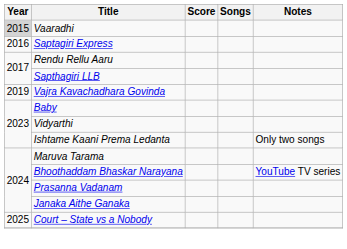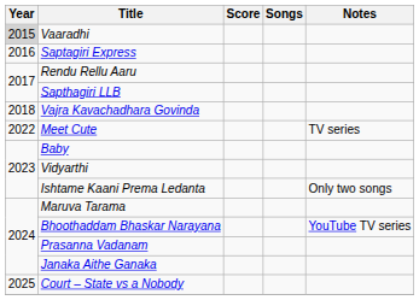 <table class="wikitable">
 <tr>
 <th>Year</th>
 <th>Title</th>
 <th>Score</th>
 <th>Songs</th>
 <th>Notes</th>
 </tr>
 <tr>
 <td style="background: lightgrey;">2015</td>
 <td><em>Vaaradhi</em></td>
 <td></td>
 <td></td>
 <td></td>
 </tr>
 <tr>
 <td>2016</td>
 <td><a href='#'><em>Saptagiri Express</em></a></td>
 <td></td>
 <td></td>
 <td></td>
 </tr>
 <tr>
 <td rowspan="2">2017</td>
 <td><em>Rendu Rellu Aaru</em></td>
 <td></td>
 <td></td>
 <td></td>
 </tr>
 <tr>
 <td><em><a href='#'>Sapthagiri LLB</a></em></td>
 <td></td>
 <td></td>
 <td></td>
 </tr>
 <tr>
-<td>2019</td>
+<td>2018</td>
 <td><em><a href='#'>Vajra Kavachadhara Govinda</a></em></td>
 <td></td>
 <td></td>
 <td></td>
+</tr>
+<tr>
+<td>2022</td>
+<td><em><a href='#'>Meet Cute</a></em></td>
+<td></td>
+<td></td>
+<td>TV series</td>
 </tr>
 <tr>
 <td rowspan="3">2023</td>
 <td><em><a href='#'>Baby</a></em></td>
 <td></td>
 <td></td>
 <td></td>
 </tr>
 <tr>
 <td><em>Vidyarthi</em></td>
 <td></td>
 <td></td>
 <td></td>
 </tr>
 <tr>
 <td><em>Ishtame Kaani Prema Ledanta</em></td>
 <td></td>
 <td></td>
 <td>Only two songs</td>
 </tr>
 <tr>
 <td rowspan="4">2024</td>
 <td><em>Maruva Tarama</em></td>
 <td></td>
 <td></td>
 <td></td>
 </tr>
 <tr>
 <td><em><a href='#'>Bhoothaddam Bhaskar Narayana</a></em></td>
 <td></td>
 <td></td>
 <td><a href='#'>YouTube</a> TV series</td>
 </tr>
 <tr>
 <td><em><a href='#'>Prasanna Vadanam</a></em></td>
 <td></td>
 <td></td>
 <td></td>
 </tr>
 <tr>
 <td><em><a href='#'>Janaka Aithe Ganaka</a></em></td>
 <td></td>
 <td></td>
 <td></td>
 </tr>
 <tr>
 <td>2025</td>
 <td><em><a href='#'>Court – State vs a Nobody</a></em></td>
 <td></td>
 <td></td>
 <td></td>
 </tr>
 <tr>
 </tr>
 </table>
